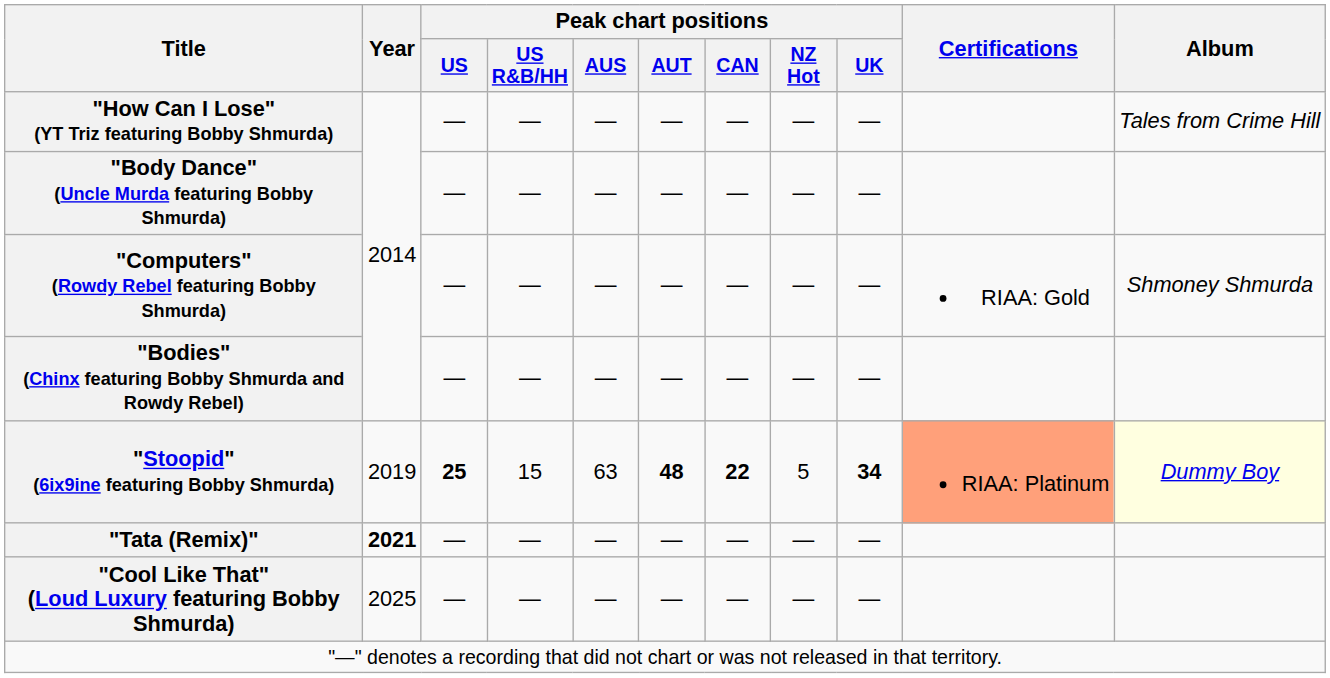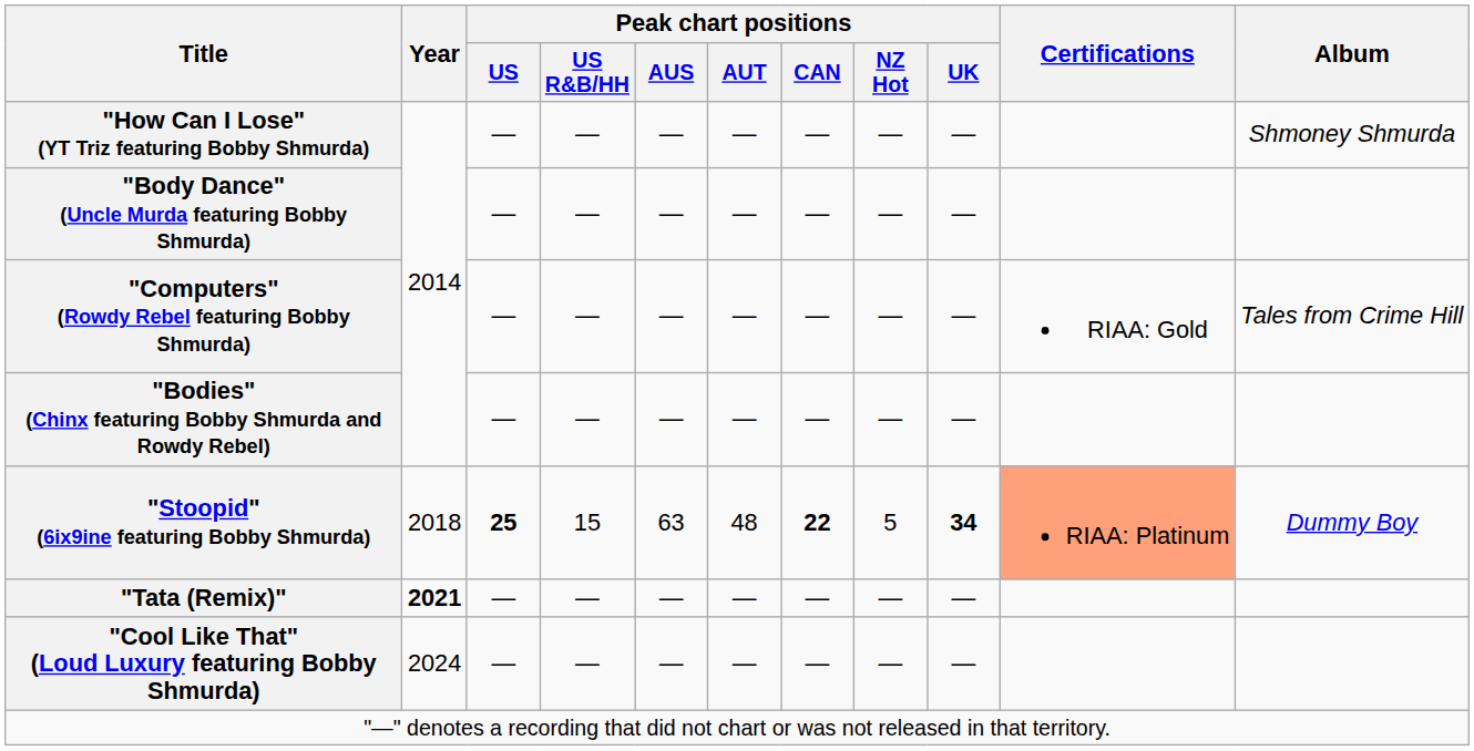 <table class="wikitable plainrowheaders" style="text-align:center;">
 <tr>
 <th scope="col" rowspan="2" style="width:16em;">Title</th>
 <th scope="col" rowspan="2">Year</th>
 <th scope="col" colspan="7">Peak chart positions</th>
 <th scope="col" rowspan="2"><a href='#'>Certifications</a></th>
 <th scope="col" rowspan="2">Album</th>
 </tr>
 <tr>
 <th scope="col" style="width:2.9em;font-size:90%;"><a href='#'>US</a><br></th>
 <th scope="col" style="width:2.9em;font-size:90%;"><a href='#'>US<br>R&B/HH</a><br></th>
 <th scope="col" style="width:2.9em;font-size:90%;"><a href='#'>AUS</a><br></th>
 <th scope="col" style="width:2.9em;font-size:90%;"><a href='#'>AUT</a><br></th>
 <th scope="col" style="width:2.9em;font-size:90%;"><a href='#'>CAN</a><br></th>
 <th scope="col" style="width:2.9em;font-size:90%;"><a href='#'>NZ<br>Hot</a><br></th>
 <th scope="col" style="width:2.9em;font-size:90%;"><a href='#'>UK</a><br></th>
 </tr>
 <tr>
 <th scope="row">"How Can I Lose"<br><small>(YT Triz featuring Bobby Shmurda)</small></th>
 <td rowspan="4">2014</td>
 <td>—</td>
 <td>—</td>
 <td>—</td>
 <td>—</td>
 <td>—</td>
 <td>—</td>
 <td>—</td>
 <td></td>
-<td><em>Tales from Crime Hill</em></td>
+<td><em>Shmoney Shmurda</em></td>
 </tr>
 <tr>
 <th scope="row">"Body Dance"<br><small>(<a href='#'>Uncle Murda</a> featuring Bobby Shmurda)</small></th>
 <td>—</td>
 <td>—</td>
 <td>—</td>
 <td>—</td>
 <td>—</td>
 <td>—</td>
 <td>—</td>
 <td></td>
 <td></td>
 </tr>
 <tr>
 <th scope="row">"Computers"<br><small>(<a href='#'>Rowdy Rebel</a> featuring Bobby Shmurda)</small></th>
 <td>—</td>
 <td>—</td>
 <td>—</td>
 <td>—</td>
 <td>—</td>
 <td>—</td>
 <td>—</td>
 <td><br><ul><li>RIAA: Gold</li></ul></td>
-<td><em>Shmoney Shmurda</em></td>
+<td><em>Tales from Crime Hill</em></td>
 </tr>
 <tr>
 <th scope="row">"Bodies"<br><small>(<a href='#'>Chinx</a> featuring Bobby Shmurda and Rowdy Rebel)</small></th>
 <td>—</td>
 <td>—</td>
 <td>—</td>
 <td>—</td>
 <td>—</td>
 <td>—</td>
 <td>—</td>
 <td></td>
 <td></td>
 </tr>
 <tr>
 <th scope="row">"<a href='#'>Stoopid</a>"<br><small>(<a href='#'>6ix9ine</a> featuring Bobby Shmurda)</small></th>
-<td>2019</td>
+<td>2018</td>
 <td><strong>25</strong></td>
 <td>15</td>
 <td>63</td>
-<td><strong>48</strong></td>
+<td>48</td>
 <td><strong>22</strong></td>
 <td>5</td>
 <td><strong>34</strong></td>
 <td style="background: lightsalmon;"><br><ul><li>RIAA: Platinum</li></ul></td>
-<td style="background: lightyellow;"><em><a href='#'>Dummy Boy</a></em></td>
+<td><em><a href='#'>Dummy Boy</a></em></td>
 </tr>
 <tr>
 <th scope="row">"Tata (Remix)"<br></th>
 <td><strong>2021</strong></td>
 <td>—</td>
 <td>—</td>
 <td>—</td>
 <td>—</td>
 <td>—</td>
 <td>—</td>
 <td>—</td>
 <td></td>
 <td></td>
 </tr>
 <tr>
 <th scope="row">"Cool Like That"<br><span>(<a href='#'>Loud Luxury</a> featuring Bobby Shmurda)</span></th>
-<td>2025</td>
+<td>2024</td>
 <td>—</td>
 <td>—</td>
 <td>—</td>
 <td>—</td>
 <td>—</td>
 <td>—</td>
 <td>—</td>
 <td></td>
 <td></td>
 </tr>
 <tr>
 <td colspan="14" style="font-size:90%">"—" denotes a recording that did not chart or was not released in that territory.</td>
 </tr>
 </table>
